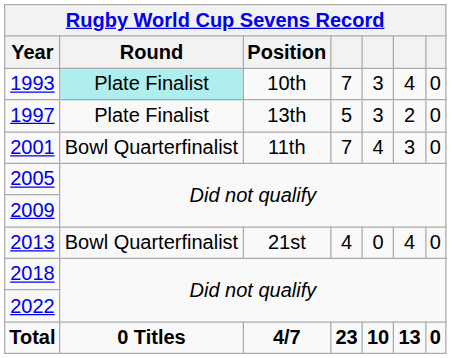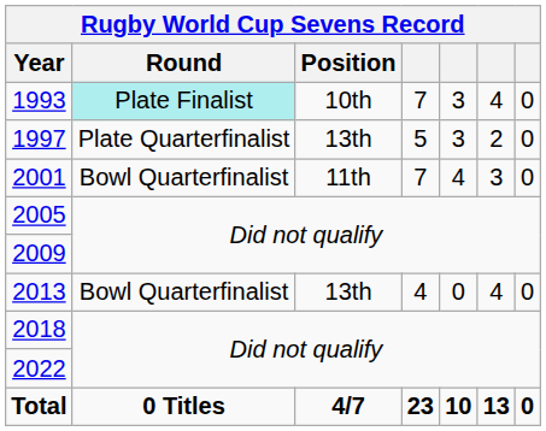 <table class="wikitable" style="text-align: center;">
 <tr>
 <th colspan=10><a href='#'>Rugby World Cup Sevens Record</a></th>
 </tr>
 <tr>
 <th>Year</th>
 <th>Round</th>
 <th>Position</th>
 <th></th>
 <th></th>
 <th></th>
 <th></th>
 </tr>
 <tr>
 <td> <a href='#'>1993</a></td>
 <td style="background: paleturquoise;">Plate Finalist</td>
 <td>10th</td>
 <td>7</td>
 <td>3</td>
 <td>4</td>
 <td>0</td>
 </tr>
 <tr>
 <td> <a href='#'>1997</a></td>
-<td>Plate Finalist</td>
+<td>Plate Quarterfinalist</td>
 <td>13th</td>
 <td>5</td>
 <td>3</td>
 <td>2</td>
 <td>0</td>
 </tr>
 <tr>
 <td> <a href='#'>2001</a></td>
 <td>Bowl Quarterfinalist</td>
 <td>11th</td>
 <td>7</td>
 <td>4</td>
 <td>3</td>
 <td>0</td>
 </tr>
 <tr>
 <td> <a href='#'>2005</a></td>
 <td rowspan=2 colspan=6><em>Did not qualify</em></td>
 </tr>
 <tr>
 <td> <a href='#'>2009</a></td>
 </tr>
 <tr>
 <td> <a href='#'>2013</a></td>
 <td>Bowl Quarterfinalist</td>
-<td>21st</td>
+<td>13th</td>
 <td>4</td>
 <td>0</td>
 <td>4</td>
 <td>0</td>
 </tr>
 <tr>
 <td> <a href='#'>2018</a></td>
 <td colspan="6" rowspan="2"><em>Did not qualify</em></td>
 </tr>
 <tr>
 <td> <a href='#'>2022</a></td>
 </tr>
 <tr>
 <td colspan=1><strong>Total</strong></td>
 <td><strong>0 Titles</strong></td>
 <td><strong>4/7</strong></td>
 <td><strong>23</strong></td>
 <td><strong>10</strong></td>
 <td><strong>13</strong></td>
 <td><strong>0</strong></td>
 </tr>
 </table>
